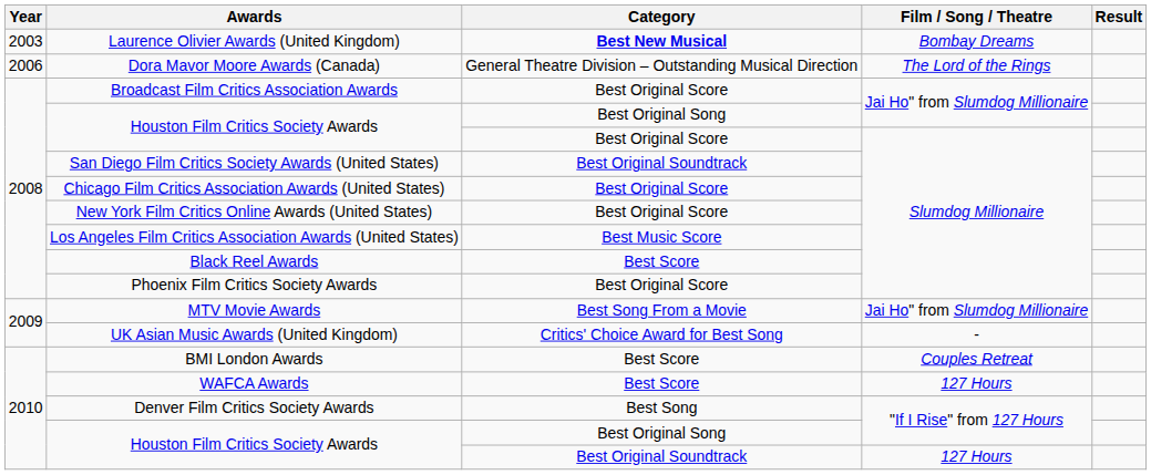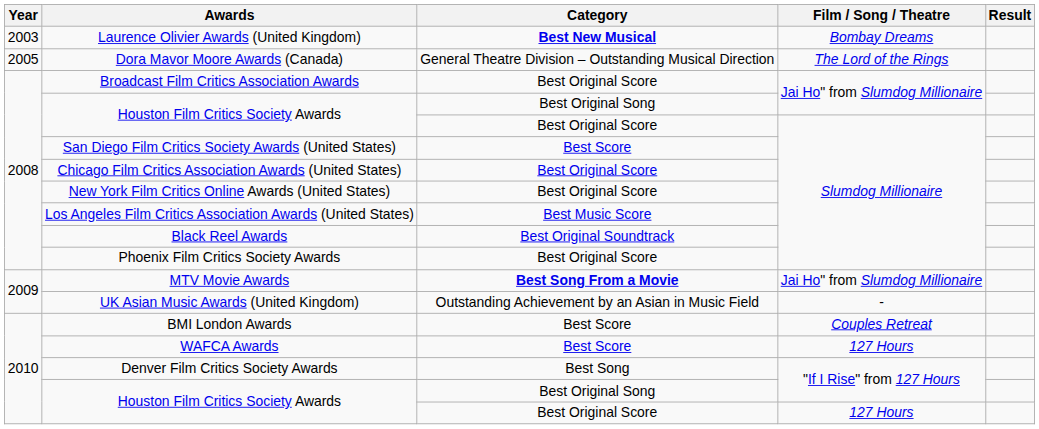 <table class="wikitable">
 <tr>
 <th>Year</th>
 <th>Awards</th>
 <th>Category</th>
 <th>Film / Song / Theatre</th>
 <th>Result</th>
 </tr>
 <tr>
 <td style="text-align:center;">2003</td>
 <td style="text-align:center;"><a href='#'>Laurence Olivier Awards</a> (United Kingdom)</td>
 <td style="text-align:center;"><strong><a href='#'>Best New Musical</a></strong></td>
 <td style="text-align:center;"><em><a href='#'>Bombay Dreams</a></em></td>
 <td></td>
 </tr>
 <tr>
-<td style="text-align:center;">2006</td>
+<td style="text-align:center;">2005</td>
 <td style="text-align:center;"><a href='#'>Dora Mavor Moore Awards</a> (Canada)</td>
 <td style="text-align:center;">General Theatre Division – Outstanding Musical Direction<br></td>
 <td style="text-align:center;"><em><a href='#'>The Lord of the Rings</a></em></td>
 <td></td>
 </tr>
 <tr>
 <td style="text-align:center;" rowspan="9">2008</td>
 <td style="text-align:center;"><a href='#'>Broadcast Film Critics Association Awards</a></td>
 <td style="text-align:center;">Best Original Score</td>
 <td rowspan="2"><a href='#'>Jai Ho</a>" from <em><a href='#'>Slumdog Millionaire</a></em></td>
 <td></td>
 </tr>
 <tr>
 <td style="text-align:center;" rowspan="2"><a href='#'>Houston Film Critics Society</a> Awards</td>
 <td style="text-align:center;">Best Original Song<br></td>
 <td></td>
 </tr>
 <tr>
 <td style="text-align:center;">Best Original Score</td>
 <td style="text-align:center;" rowspan="7"><em><a href='#'>Slumdog Millionaire</a></em></td>
 <td></td>
 </tr>
 <tr>
 <td style="text-align:center;"><a href='#'>San Diego Film Critics Society Awards</a> (United States)</td>
-<td style="text-align:center;"><a href='#'>Best Original Soundtrack</a></td>
+<td style="text-align:center;"><a href='#'>Best Score</a></td>
 <td></td>
 </tr>
 <tr>
 <td style="text-align:center;"><a href='#'>Chicago Film Critics Association Awards</a> (United States)</td>
 <td style="text-align:center;"><a href='#'>Best Original Score</a></td>
 <td></td>
 </tr>
 <tr>
 <td style="text-align:center;"><a href='#'>New York Film Critics Online</a> Awards (United States)</td>
 <td style="text-align:center;">Best Original Score</td>
 <td></td>
 </tr>
 <tr>
 <td style="text-align:center;"><a href='#'>Los Angeles Film Critics Association Awards</a> (United States)</td>
 <td style="text-align:center;"><a href='#'>Best Music Score</a></td>
 <td></td>
 </tr>
 <tr>
 <td style="text-align:center;"><a href='#'>Black Reel Awards</a></td>
-<td style="text-align:center;"><a href='#'>Best Score</a></td>
+<td style="text-align:center;"><a href='#'>Best Original Soundtrack</a></td>
 <td></td>
 </tr>
 <tr>
 <td style="text-align:center;">Phoenix Film Critics Society Awards</td>
 <td style="text-align:center;">Best Original Score</td>
 <td></td>
 </tr>
 <tr>
 <td style="text-align:center;" rowspan="2">2009</td>
 <td style="text-align:center;"><a href='#'>MTV Movie Awards</a></td>
-<td style="text-align:center;"><a href='#'>Best Song From a Movie</a></td>
+<td style="text-align:center;"><strong><a href='#'>Best Song From a Movie</a></strong></td>
 <td style="text-align:center;"><a href='#'>Jai Ho</a>" from <em><a href='#'>Slumdog Millionaire</a></em></td>
 <td></td>
 </tr>
 <tr>
 <td style="text-align:center;"><a href='#'>UK Asian Music Awards</a> (United Kingdom)</td>
-<td style="text-align:center;"><a href='#'>Critics' Choice Award for Best Song</a></td>
+<td style="text-align:center;">Outstanding Achievement by an Asian in Music Field</td>
 <td style="text-align:center;">-</td>
 <td></td>
 </tr>
 <tr>
 <td style="text-align:center;" rowspan="5">2010</td>
 <td style="text-align:center;">BMI London Awards</td>
 <td style="text-align:center;">Best Score</td>
 <td style="text-align:center;"><em><a href='#'>Couples Retreat</a></em></td>
 <td></td>
 </tr>
 <tr>
 <td style="text-align:center;"><a href='#'>WAFCA Awards</a></td>
 <td style="text-align:center;"><a href='#'>Best Score</a></td>
 <td style="text-align:center;"><em><a href='#'>127 Hours</a></em></td>
 <td></td>
 </tr>
 <tr>
 <td style="text-align:center;">Denver Film Critics Society Awards</td>
 <td style="text-align:center;">Best Song</td>
 <td style="text-align:center;" rowspan="2">"<a href='#'>If I Rise</a>" from <em><a href='#'>127 Hours</a></em></td>
 <td></td>
 </tr>
 <tr>
 <td style="text-align:center;" rowspan="2"><a href='#'>Houston Film Critics Society</a> Awards</td>
 <td style="text-align:center;">Best Original Song<br></td>
 <td></td>
 </tr>
 <tr>
-<td style="text-align:center;"><a href='#'>Best Original Soundtrack</a></td>
+<td style="text-align:center;">Best Original Score</td>
 <td style="text-align:center;"><em><a href='#'>127 Hours</a></em></td>
 <td></td>
 </tr>
 </table>
